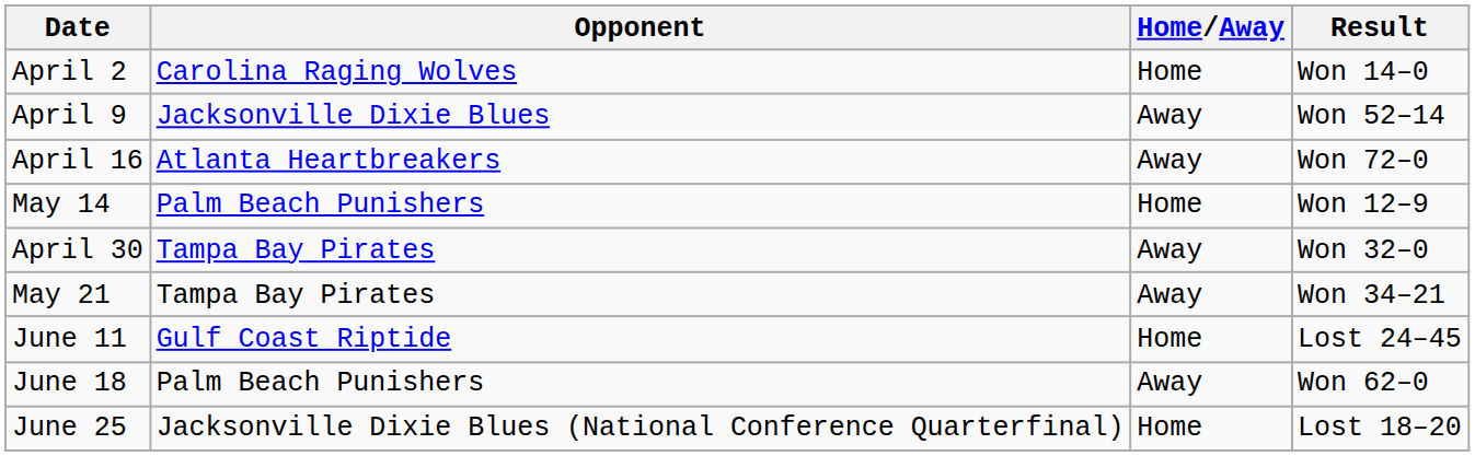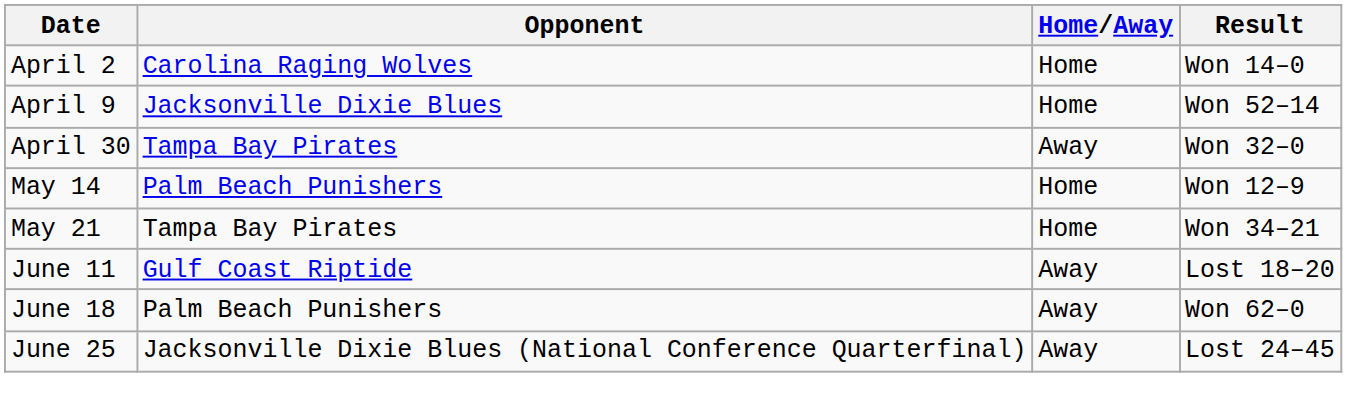 <table class="wikitable">
 <tr>
 <th>Date</th>
 <th>Opponent</th>
 <th><a href='#'>Home</a>/<a href='#'>Away</a></th>
 <th>Result</th>
 </tr>
 <tr>
 <td>April 2</td>
 <td><a href='#'>Carolina Raging Wolves</a></td>
 <td>Home</td>
 <td>Won 14–0</td>
 </tr>
 <tr>
 <td>April 9</td>
 <td><a href='#'>Jacksonville Dixie Blues</a></td>
-<td>Away</td>
+<td>Home</td>
 <td>Won 52–14</td>
 </tr>
 <tr>
-<td>April 16</td>
-<td><a href='#'>Atlanta Heartbreakers</a></td>
+<td>April 30</td>
+<td><a href='#'>Tampa Bay Pirates</a></td>
 <td>Away</td>
-<td>Won 72–0</td>
+<td>Won 32–0</td>
 </tr>
 <tr>
 <td>May 14</td>
 <td><a href='#'>Palm Beach Punishers</a></td>
 <td>Home</td>
 <td>Won 12–9</td>
 </tr>
 <tr>
-<td>April 30</td>
-<td><a href='#'>Tampa Bay Pirates</a></td>
-<td>Away</td>
-<td>Won 32–0</td>
-</tr>
-<tr>
 <td>May 21</td>
 <td>Tampa Bay Pirates</td>
-<td>Away</td>
+<td>Home</td>
 <td>Won 34–21</td>
 </tr>
 <tr>
 <td>June 11</td>
 <td><a href='#'>Gulf Coast Riptide</a></td>
-<td>Home</td>
-<td>Lost 24–45</td>
+<td>Away</td>
+<td>Lost 18–20</td>
 </tr>
 <tr>
 <td>June 18</td>
 <td>Palm Beach Punishers</td>
 <td>Away</td>
 <td>Won 62–0</td>
 </tr>
 <tr>
 <td>June 25</td>
 <td>Jacksonville Dixie Blues (National Conference Quarterfinal)</td>
-<td>Home</td>
-<td>Lost 18–20</td>
+<td>Away</td>
+<td>Lost 24–45</td>
 </tr>
 </table>
